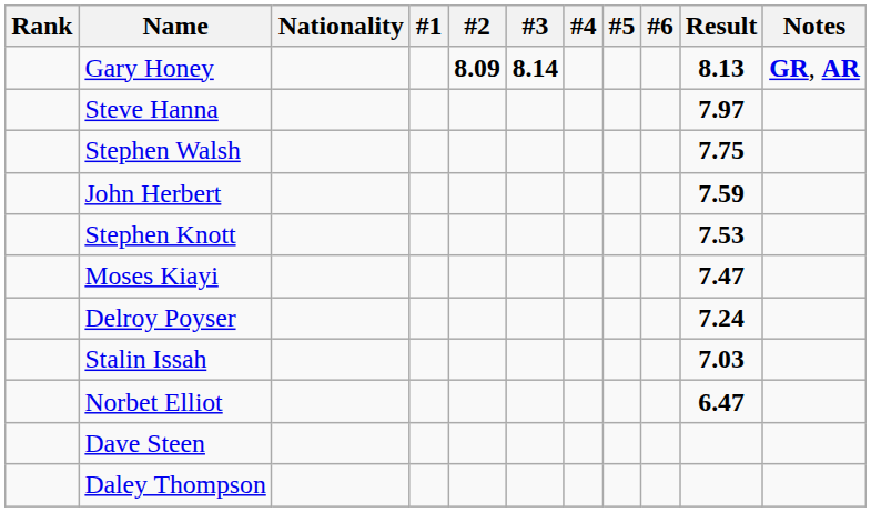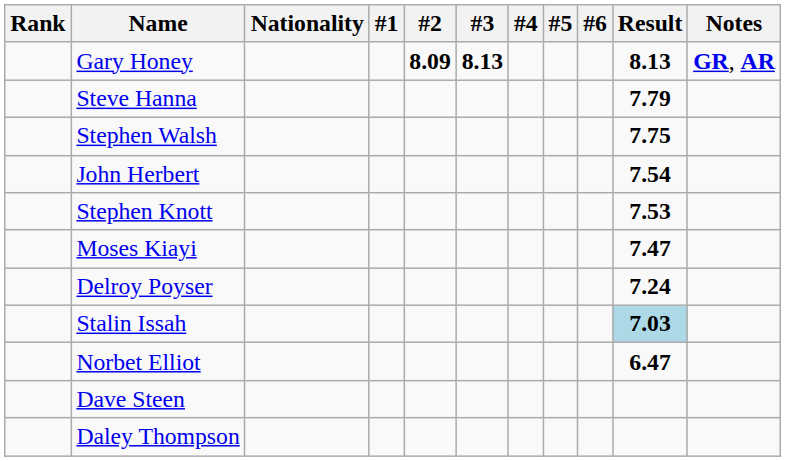 <table class="wikitable sortable" style=" text-align:center">
 <tr>
 <th>Rank</th>
 <th>Name</th>
 <th>Nationality</th>
 <th>#1</th>
 <th>#2</th>
 <th>#3</th>
 <th>#4</th>
 <th>#5</th>
 <th>#6</th>
 <th>Result</th>
 <th>Notes</th>
 </tr>
 <tr>
 <td></td>
 <td align=left><a href='#'>Gary Honey</a></td>
 <td align=left></td>
 <td></td>
 <td><strong>8.09</strong></td>
-<td><strong>8.14</strong></td>
+<td><strong>8.13</strong></td>
 <td></td>
 <td></td>
 <td></td>
 <td><strong>8.13</strong></td>
 <td><strong><a href='#'>GR</a></strong>, <strong><a href='#'>AR</a></strong></td>
 </tr>
 <tr>
 <td></td>
 <td align=left><a href='#'>Steve Hanna</a></td>
 <td align=left></td>
 <td></td>
 <td></td>
 <td></td>
 <td></td>
 <td></td>
 <td></td>
-<td><strong>7.97</strong></td>
+<td><strong>7.79</strong></td>
 <td></td>
 </tr>
 <tr>
 <td></td>
 <td align=left><a href='#'>Stephen Walsh</a></td>
 <td align=left></td>
 <td></td>
 <td></td>
 <td></td>
 <td></td>
 <td></td>
 <td></td>
 <td><strong>7.75</strong></td>
 <td></td>
 </tr>
 <tr>
 <td></td>
 <td align=left><a href='#'>John Herbert</a></td>
 <td align=left></td>
 <td></td>
 <td></td>
 <td></td>
 <td></td>
 <td></td>
 <td></td>
-<td><strong>7.59</strong></td>
+<td><strong>7.54</strong></td>
 <td></td>
 </tr>
 <tr>
 <td></td>
 <td align=left><a href='#'>Stephen Knott</a></td>
 <td align=left></td>
 <td></td>
 <td></td>
 <td></td>
 <td></td>
 <td></td>
 <td></td>
 <td><strong>7.53</strong></td>
 <td></td>
 </tr>
 <tr>
 <td></td>
 <td align=left><a href='#'>Moses Kiayi</a></td>
 <td align=left></td>
 <td></td>
 <td></td>
 <td></td>
 <td></td>
 <td></td>
 <td></td>
 <td><strong>7.47</strong></td>
 <td></td>
 </tr>
 <tr>
 <td></td>
 <td align=left><a href='#'>Delroy Poyser</a></td>
 <td align=left></td>
 <td></td>
 <td></td>
 <td></td>
 <td></td>
 <td></td>
 <td></td>
 <td><strong>7.24</strong></td>
 <td></td>
 </tr>
 <tr>
 <td></td>
 <td align=left><a href='#'>Stalin Issah</a></td>
 <td align=left></td>
 <td></td>
 <td></td>
 <td></td>
 <td></td>
 <td></td>
 <td></td>
-<td><strong>7.03</strong></td>
+<td style="background: lightblue;"><strong>7.03</strong></td>
 <td></td>
 </tr>
 <tr>
 <td></td>
 <td align=left><a href='#'>Norbet Elliot</a></td>
 <td align=left></td>
 <td></td>
 <td></td>
 <td></td>
 <td></td>
 <td></td>
 <td></td>
 <td><strong>6.47</strong></td>
 <td></td>
 </tr>
 <tr>
 <td></td>
 <td align=left><a href='#'>Dave Steen</a></td>
 <td align=left></td>
 <td></td>
 <td></td>
 <td></td>
 <td></td>
 <td></td>
 <td></td>
 <td><strong></strong></td>
 <td></td>
 </tr>
 <tr>
 <td></td>
 <td align=left><a href='#'>Daley Thompson</a></td>
 <td align=left></td>
 <td></td>
 <td></td>
 <td></td>
 <td></td>
 <td></td>
 <td></td>
 <td><strong></strong></td>
 <td></td>
 </tr>
 </table>
